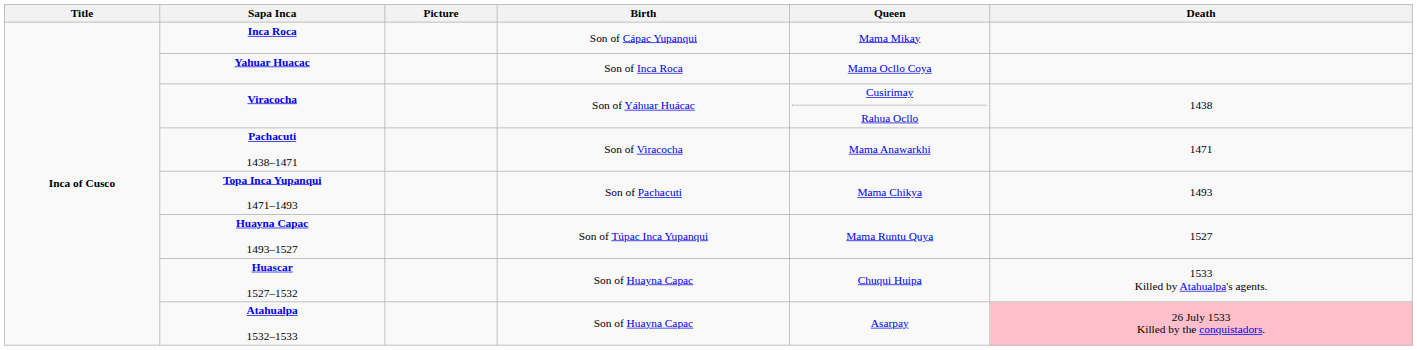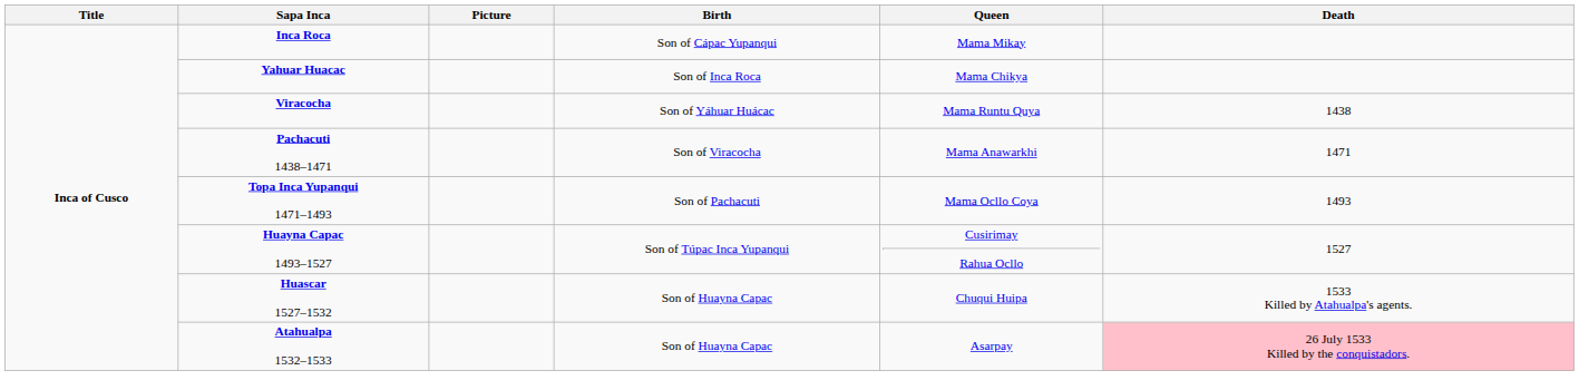 <table style="text-align:center; width:100%" class="wikitable">
 <tr>
 <th>Title</th>
 <th>Sapa Inca</th>
 <th width=8%>Picture</th>
 <th>Birth</th>
 <th>Queen</th>
 <th width=30%>Death</th>
 </tr>
 <tr>
 <td rowspan="8"><strong>Inca of Cusco</strong></td>
 <td><strong><a href='#'>Inca Roca</a></strong><br><br></td>
 <td></td>
 <td>Son of <a href='#'>Cápac Yupanqui</a></td>
 <td><a href='#'>Mama Mikay</a></td>
 <td></td>
 </tr>
 <tr>
 <td><strong><a href='#'>Yahuar Huacac</a></strong><br><br></td>
 <td></td>
 <td>Son of <a href='#'>Inca Roca</a></td>
-<td><a href='#'>Mama Ocllo Coya</a><br></td>
+<td><a href='#'>Mama Chikya</a></td>
 <td></td>
 </tr>
 <tr>
 <td><strong><a href='#'>Viracocha</a></strong><br><br></td>
 <td></td>
 <td>Son of <a href='#'>Yáhuar Huácac</a></td>
-<td><a href='#'>Cusirimay</a><br><hr><a href='#'>Rahua Ocllo</a><br></td>
+<td><a href='#'>Mama Runtu Quya</a></td>
 <td>1438</td>
 </tr>
 <tr>
 <td><strong><a href='#'>Pachacuti</a></strong><br><br>1438–1471</td>
 <td></td>
 <td>Son of <a href='#'>Viracocha</a></td>
 <td><a href='#'>Mama Anawarkhi</a></td>
 <td>1471</td>
 </tr>
 <tr>
 <td><strong><a href='#'>Topa Inca Yupanqui</a></strong><br><br>1471–1493</td>
 <td></td>
 <td>Son of <a href='#'>Pachacuti</a></td>
-<td><a href='#'>Mama Chikya</a></td>
+<td><a href='#'>Mama Ocllo Coya</a><br></td>
 <td>1493</td>
 </tr>
 <tr>
 <td><strong><a href='#'>Huayna Capac</a></strong><br><br>1493–1527</td>
 <td></td>
 <td>Son of <a href='#'>Túpac Inca Yupanqui</a></td>
-<td><a href='#'>Mama Runtu Quya</a></td>
+<td><a href='#'>Cusirimay</a><br><hr><a href='#'>Rahua Ocllo</a><br></td>
 <td>1527</td>
 </tr>
 <tr>
 <td><strong><a href='#'>Huascar</a></strong><br><br>1527–1532</td>
 <td></td>
 <td>Son of <a href='#'>Huayna Capac</a></td>
 <td><a href='#'>Chuqui Huipa</a></td>
 <td>1533<br>Killed by <a href='#'>Atahualpa</a>'s agents.</td>
 </tr>
 <tr>
 <td><strong><a href='#'>Atahualpa</a></strong><br><br>1532–1533</td>
 <td></td>
 <td>Son of <a href='#'>Huayna Capac</a></td>
 <td><a href='#'>Asarpay</a><br></td>
 <td style="background: pink;">26 July 1533<br>Killed by the <a href='#'>conquistadors</a>.</td>
 </tr>
 </table>
